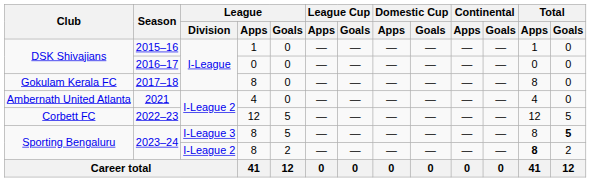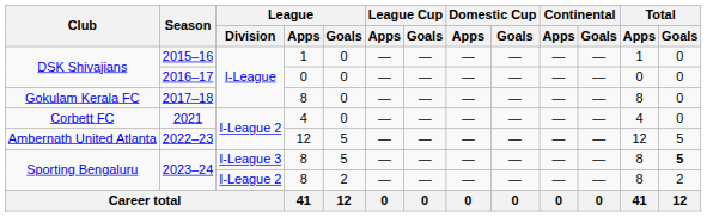 <table class="wikitable" style="text-align: center;">
 <tr>
 <th rowspan="2">Club</th>
 <th rowspan="2">Season</th>
 <th colspan="3">League</th>
 <th colspan="2">League Cup</th>
 <th colspan="2">Domestic Cup</th>
 <th colspan="2">Continental</th>
 <th colspan="2">Total</th>
 </tr>
 <tr>
 <th>Division</th>
 <th>Apps</th>
 <th>Goals</th>
 <th>Apps</th>
 <th>Goals</th>
 <th>Apps</th>
 <th>Goals</th>
 <th>Apps</th>
 <th>Goals</th>
 <th>Apps</th>
 <th>Goals</th>
 </tr>
 <tr>
 <td rowspan="2"><a href='#'>DSK Shivajians</a></td>
 <td><a href='#'>2015–16</a></td>
 <td rowspan="3"><a href='#'>I-League</a></td>
 <td>1</td>
 <td>0</td>
 <td>—</td>
 <td>—</td>
 <td>—</td>
 <td>—</td>
 <td>—</td>
 <td>—</td>
 <td>1</td>
 <td>0</td>
 </tr>
 <tr>
 <td><a href='#'>2016–17</a></td>
 <td>0</td>
 <td>0</td>
 <td>—</td>
 <td>—</td>
 <td>—</td>
 <td>—</td>
 <td>—</td>
 <td>—</td>
 <td>0</td>
 <td>0</td>
 </tr>
 <tr>
 <td rowspan="1"><a href='#'>Gokulam Kerala FC</a></td>
 <td><a href='#'>2017–18</a></td>
 <td>8</td>
 <td>0</td>
 <td>—</td>
 <td>—</td>
 <td>—</td>
 <td>—</td>
 <td>—</td>
 <td>—</td>
 <td>8</td>
 <td>0</td>
 </tr>
 <tr>
-<td rowspan="1"><a href='#'>Ambernath United Atlanta</a></td>
+<td rowspan="1"><a href='#'>Corbett FC</a></td>
 <td><a href='#'>2021</a></td>
 <td rowspan="2"><a href='#'>I-League 2</a></td>
 <td>4</td>
 <td>0</td>
 <td>—</td>
 <td>—</td>
 <td>—</td>
 <td>—</td>
 <td>—</td>
 <td>—</td>
 <td>4</td>
 <td>0</td>
 </tr>
 <tr>
-<td rowspan="1"><a href='#'>Corbett FC</a></td>
+<td rowspan="1"><a href='#'>Ambernath United Atlanta</a></td>
 <td><a href='#'>2022–23</a></td>
 <td>12</td>
 <td>5</td>
 <td>—</td>
 <td>—</td>
 <td>—</td>
 <td>—</td>
 <td>—</td>
 <td>—</td>
 <td>12</td>
 <td>5</td>
 </tr>
 <tr>
 <td rowspan="2"><a href='#'>Sporting Bengaluru</a></td>
 <td rowspan="2"><a href='#'>2023–24</a></td>
 <td><a href='#'>I-League 3</a></td>
 <td>8</td>
 <td>5</td>
 <td>—</td>
 <td>—</td>
 <td>—</td>
 <td>—</td>
 <td>—</td>
 <td>—</td>
 <td>8</td>
 <td><strong>5</strong></td>
 </tr>
 <tr>
 <td><a href='#'>I-League 2</a></td>
 <td>8</td>
 <td>2</td>
 <td>—</td>
 <td>—</td>
 <td>—</td>
 <td>—</td>
 <td>—</td>
 <td>—</td>
-<td><strong>8</strong></td>
+<td>8</td>
 <td>2</td>
 </tr>
 <tr>
 <th colspan="3">Career total</th>
 <th>41</th>
 <th>12</th>
 <th>0</th>
 <th>0</th>
 <th>0</th>
 <th>0</th>
 <th>0</th>
 <th>0</th>
 <th>41</th>
 <th>12</th>
 </tr>
 </table>
